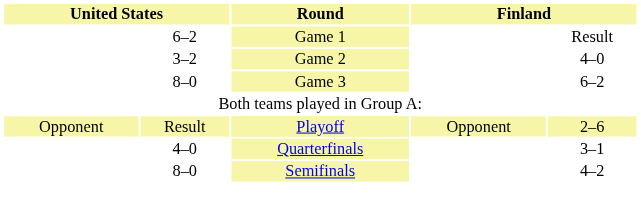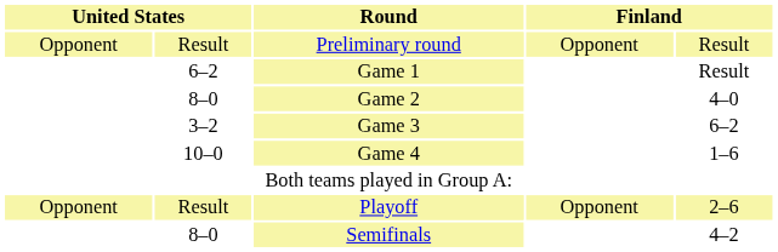 <table style="text-align:center; width:100%">
 <tr valign=top bgcolor=#F7F6A8>
 <th colspan=2 style="width:1*">United States</th>
 <th>Round</th>
 <th colspan=2 style="width:1*">Finland</th>
+</tr>
+<tr valign=top bgcolor=#F7F6A8>
+<td>Opponent</td>
+<td>Result</td>
+<td bgcolor=#F7F6A8><a href='#'>Preliminary round</a></td>
+<td>Opponent</td>
+<td>Result</td>
 </tr>
 <tr>
 <td align=left></td>
 <td>6–2</td>
 <td bgcolor=#F7F6A8>Game 1</td>
 <td align=left></td>
 <td>Result</td>
 </tr>
 <tr>
 <td align=left></td>
-<td>3–2</td>
+<td>8–0</td>
 <td bgcolor=#F7F6A8>Game 2</td>
 <td align=left></td>
 <td>4–0</td>
 </tr>
 <tr>
 <td align=left></td>
-<td>8–0</td>
+<td>3–2</td>
 <td bgcolor=#F7F6A8>Game 3</td>
 <td align=left></td>
 <td>6–2</td>
+</tr>
+<tr>
+<td align=left></td>
+<td>10–0</td>
+<td bgcolor=#F7F6A8>Game 4</td>
+<td align=left></td>
+<td>1–6</td>
 </tr>
 <tr>
 <td colspan=5>Both teams played in Group A:<br></td>
 </tr>
 <tr valign=top bgcolor=#F7F6A8>
 <td>Opponent</td>
 <td>Result</td>
 <td bgcolor=#F7F6A8><a href='#'>Playoff</a></td>
 <td>Opponent</td>
 <td>2–6</td>
 </tr>
 <tr>
 <td align=left></td>
-<td>4–0</td>
-<td bgcolor=#F7F6A8><a href='#'>Quarterfinals</a></td>
-<td align=left></td>
-<td>3–1</td>
-</tr>
-<tr>
-<td align=left></td>
 <td>8–0</td>
 <td bgcolor=#F7F6A8><a href='#'>Semifinals</a></td>
 <td align=left></td>
 <td>4–2</td>
 </tr>
 </table>
